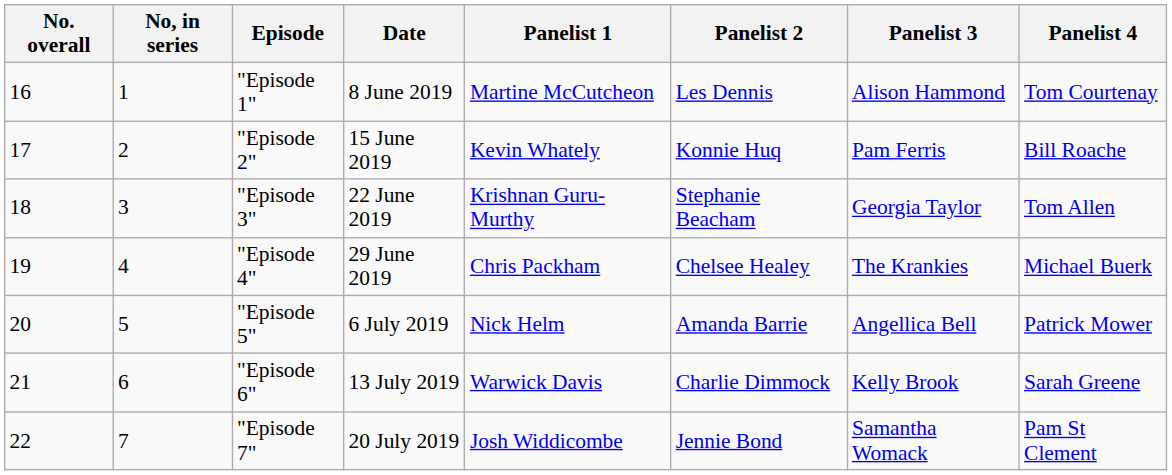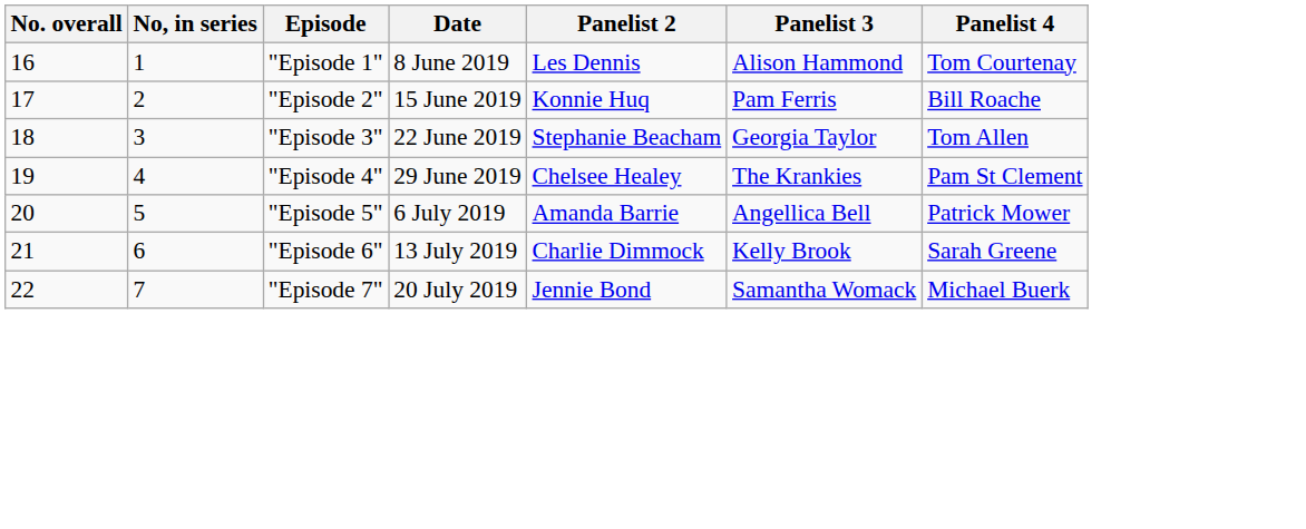 <table class="wikitable">
 <tr>
 <th>No. overall</th>
 <th>No, in series</th>
 <th>Episode</th>
 <th>Date</th>
-<th>Panelist 1</th>
 <th>Panelist 2</th>
 <th>Panelist 3</th>
 <th>Panelist 4</th>
 </tr>
 <tr>
 <td>16</td>
 <td>1</td>
 <td>"Episode 1"</td>
 <td>8 June 2019</td>
-<td><a href='#'>Martine McCutcheon</a></td>
 <td><a href='#'>Les Dennis</a></td>
 <td><a href='#'>Alison Hammond</a></td>
 <td><a href='#'>Tom Courtenay</a></td>
 </tr>
 <tr>
 <td>17</td>
 <td>2</td>
 <td>"Episode 2"</td>
 <td>15 June 2019</td>
-<td><a href='#'>Kevin Whately</a></td>
 <td><a href='#'>Konnie Huq</a></td>
 <td><a href='#'>Pam Ferris</a></td>
 <td><a href='#'>Bill Roache</a></td>
 </tr>
 <tr>
 <td>18</td>
 <td>3</td>
 <td>"Episode 3"</td>
 <td>22 June 2019</td>
-<td><a href='#'>Krishnan Guru-Murthy</a></td>
 <td><a href='#'>Stephanie Beacham</a></td>
 <td><a href='#'>Georgia Taylor</a></td>
 <td><a href='#'>Tom Allen</a></td>
 </tr>
 <tr>
 <td>19</td>
 <td>4</td>
 <td>"Episode 4"</td>
 <td>29 June 2019</td>
-<td><a href='#'>Chris Packham</a></td>
 <td><a href='#'>Chelsee Healey</a></td>
 <td><a href='#'>The Krankies</a></td>
-<td><a href='#'>Michael Buerk</a></td>
+<td><a href='#'>Pam St Clement</a></td>
 </tr>
 <tr>
 <td>20</td>
 <td>5</td>
 <td>"Episode 5"</td>
 <td>6 July 2019</td>
-<td><a href='#'>Nick Helm</a></td>
 <td><a href='#'>Amanda Barrie</a></td>
 <td><a href='#'>Angellica Bell</a></td>
 <td><a href='#'>Patrick Mower</a></td>
 </tr>
 <tr>
 <td>21</td>
 <td>6</td>
 <td>"Episode 6"</td>
 <td>13 July 2019</td>
-<td><a href='#'>Warwick Davis</a></td>
 <td><a href='#'>Charlie Dimmock</a></td>
 <td><a href='#'>Kelly Brook</a></td>
 <td><a href='#'>Sarah Greene</a></td>
 </tr>
 <tr>
 <td>22</td>
 <td>7</td>
 <td>"Episode 7"</td>
 <td>20 July 2019</td>
-<td><a href='#'>Josh Widdicombe</a></td>
 <td><a href='#'>Jennie Bond</a></td>
 <td><a href='#'>Samantha Womack</a></td>
-<td><a href='#'>Pam St Clement</a></td>
+<td><a href='#'>Michael Buerk</a></td>
 </tr>
 </table>
